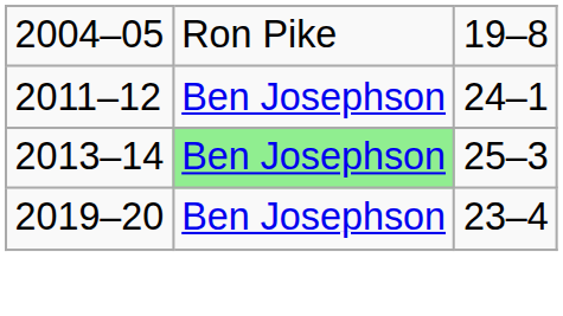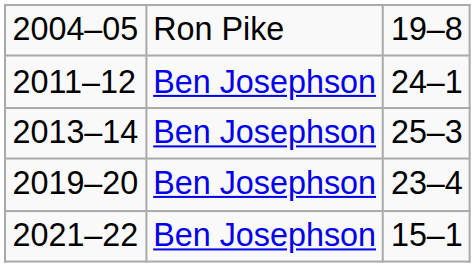 <table class="wikitable">
 <tr>
 <td>2004–05</td>
 <td>Ron Pike</td>
 <td>19–8</td>
 </tr>
 <tr>
 <td>2011–12</td>
 <td><a href='#'>Ben Josephson</a></td>
 <td>24–1</td>
 </tr>
 <tr>
 <td>2013–14</td>
-<td style="background: lightgreen;"><a href='#'>Ben Josephson</a></td>
+<td><a href='#'>Ben Josephson</a></td>
 <td>25–3</td>
 </tr>
 <tr>
 <td>2019–20</td>
 <td><a href='#'>Ben Josephson</a></td>
 <td>23–4</td>
 </tr>
+<tr>
+<td>2021–22</td>
+<td><a href='#'>Ben Josephson</a></td>
+<td>15–1</td>
+</tr>
 </table>
